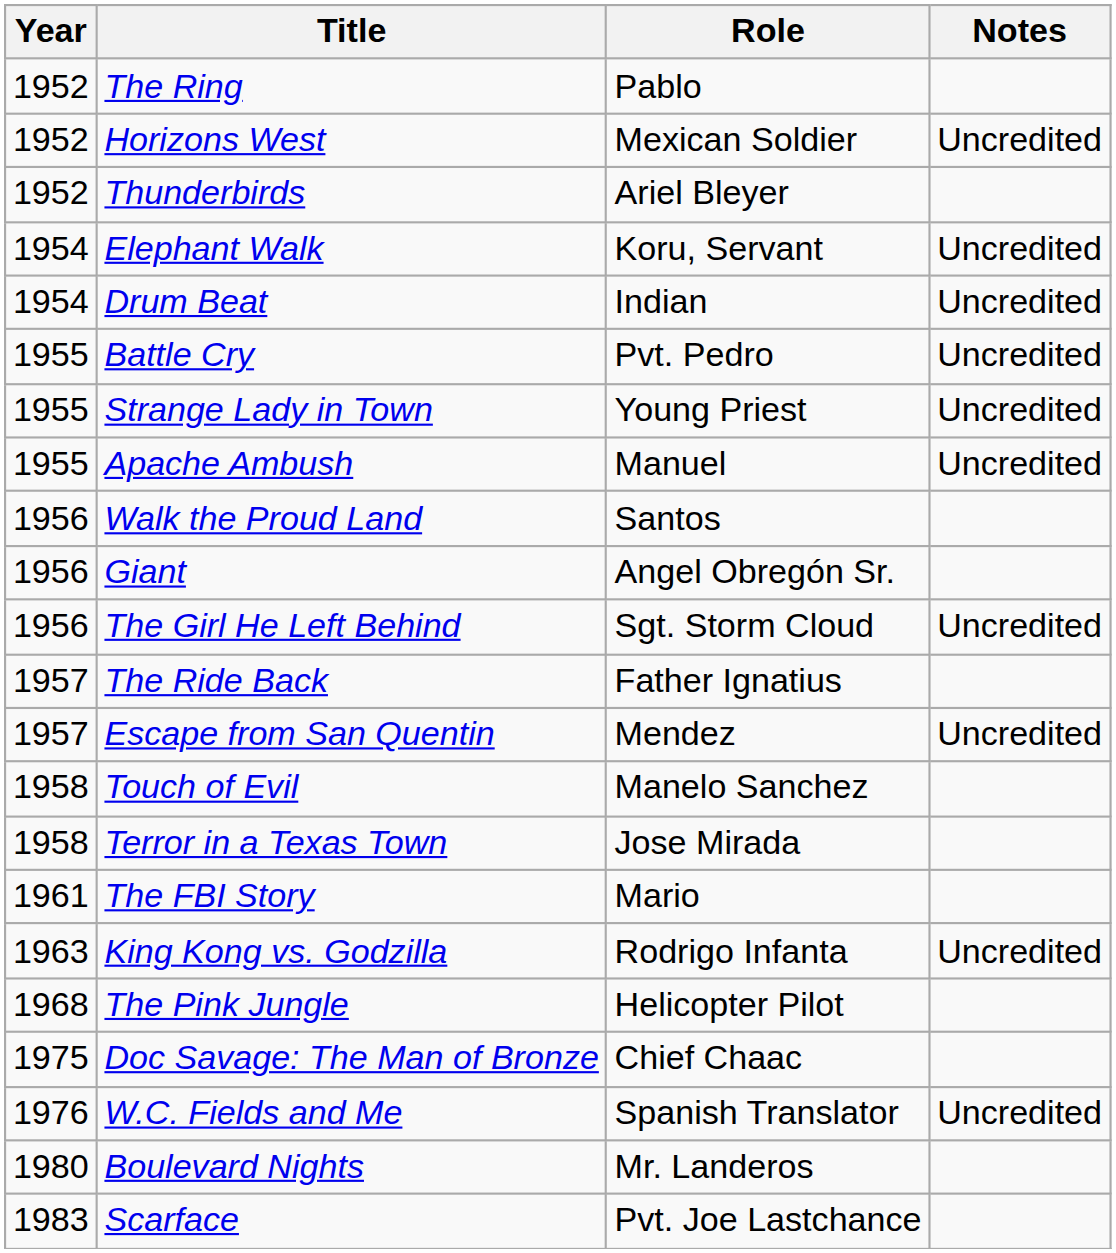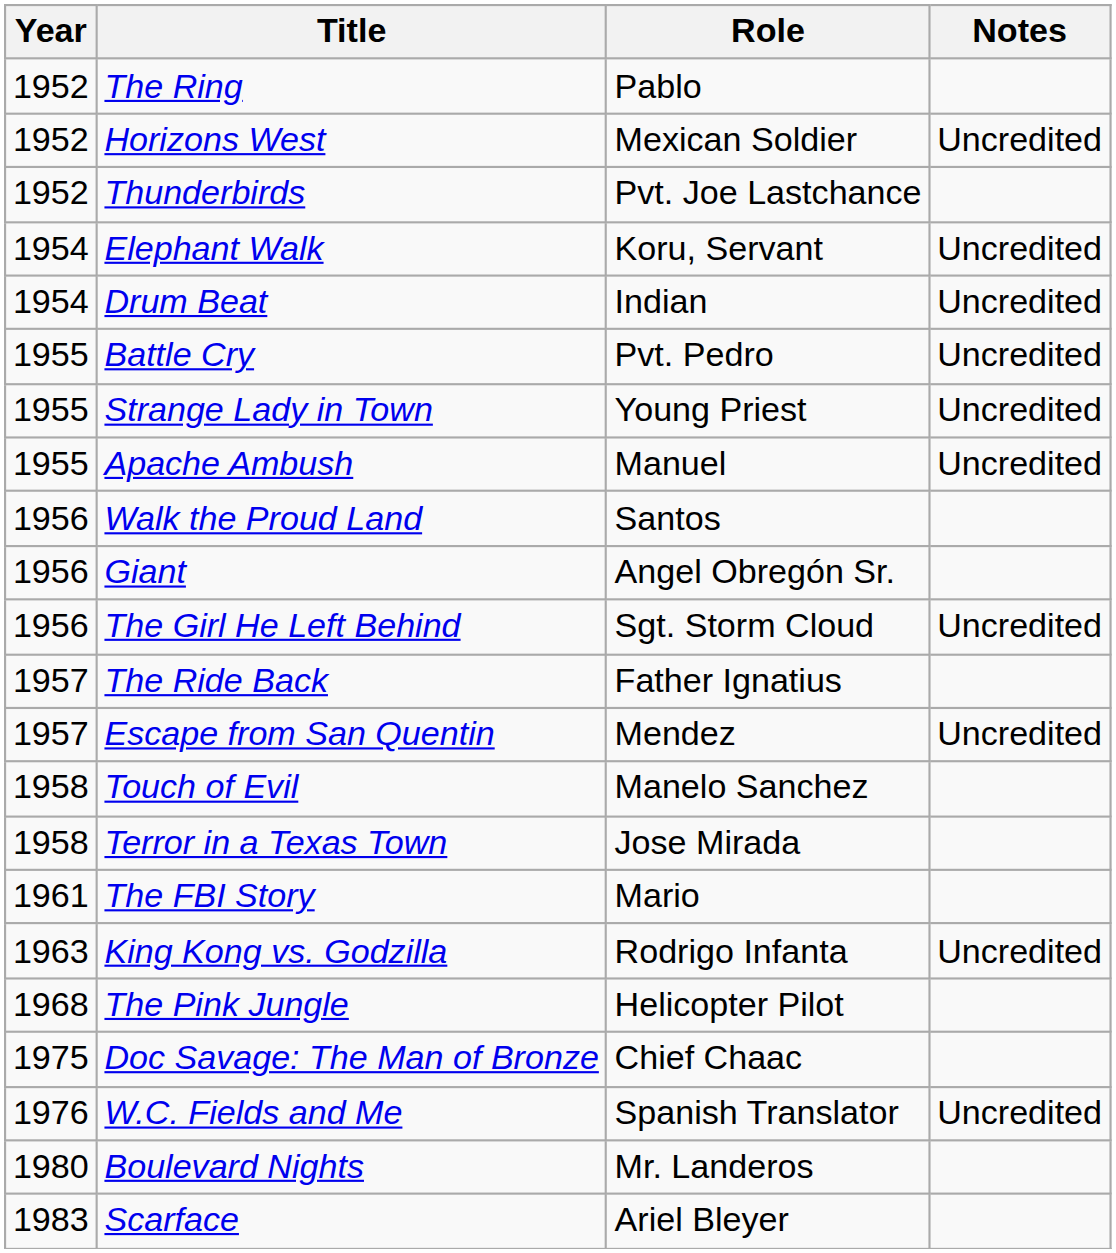 <table class="wikitable">
 <tr>
 <th>Year</th>
 <th>Title</th>
 <th>Role</th>
 <th>Notes</th>
 </tr>
 <tr>
 <td>1952</td>
 <td><em><a href='#'>The Ring</a></em></td>
 <td>Pablo</td>
 <td></td>
 </tr>
 <tr>
 <td>1952</td>
 <td><em><a href='#'>Horizons West</a></em></td>
 <td>Mexican Soldier</td>
 <td>Uncredited</td>
 </tr>
 <tr>
 <td>1952</td>
 <td><em><a href='#'>Thunderbirds</a></em></td>
-<td>Ariel Bleyer</td>
+<td>Pvt. Joe Lastchance</td>
 <td></td>
 </tr>
 <tr>
 <td>1954</td>
 <td><em><a href='#'>Elephant Walk</a></em></td>
 <td>Koru, Servant</td>
 <td>Uncredited</td>
 </tr>
 <tr>
 <td>1954</td>
 <td><em><a href='#'>Drum Beat</a></em></td>
 <td>Indian</td>
 <td>Uncredited</td>
 </tr>
 <tr>
 <td>1955</td>
 <td><em><a href='#'>Battle Cry</a></em></td>
 <td>Pvt. Pedro</td>
 <td>Uncredited</td>
 </tr>
 <tr>
 <td>1955</td>
 <td><em><a href='#'>Strange Lady in Town</a></em></td>
 <td>Young Priest</td>
 <td>Uncredited</td>
 </tr>
 <tr>
 <td>1955</td>
 <td><em><a href='#'>Apache Ambush</a></em></td>
 <td>Manuel</td>
 <td>Uncredited</td>
 </tr>
 <tr>
 <td>1956</td>
 <td><em><a href='#'>Walk the Proud Land</a></em></td>
 <td>Santos</td>
 <td></td>
 </tr>
 <tr>
 <td>1956</td>
 <td><em><a href='#'>Giant</a></em></td>
 <td>Angel Obregón Sr.</td>
 <td></td>
 </tr>
 <tr>
 <td>1956</td>
 <td><em><a href='#'>The Girl He Left Behind</a></em></td>
 <td>Sgt. Storm Cloud</td>
 <td>Uncredited</td>
 </tr>
 <tr>
 <td>1957</td>
 <td><em><a href='#'>The Ride Back</a></em></td>
 <td>Father Ignatius</td>
 <td></td>
 </tr>
 <tr>
 <td>1957</td>
 <td><em><a href='#'>Escape from San Quentin</a></em></td>
 <td>Mendez</td>
 <td>Uncredited</td>
 </tr>
 <tr>
 <td>1958</td>
 <td><em><a href='#'>Touch of Evil</a></em></td>
 <td>Manelo Sanchez</td>
 <td></td>
 </tr>
 <tr>
 <td>1958</td>
 <td><em><a href='#'>Terror in a Texas Town</a></em></td>
 <td>Jose Mirada</td>
 <td></td>
 </tr>
 <tr>
 <td>1961</td>
 <td><em><a href='#'>The FBI Story</a></em></td>
 <td>Mario</td>
 <td></td>
 </tr>
 <tr>
 <td>1963</td>
 <td><em><a href='#'>King Kong vs. Godzilla</a></em></td>
 <td>Rodrigo Infanta</td>
 <td>Uncredited</td>
 </tr>
 <tr>
 <td>1968</td>
 <td><em><a href='#'>The Pink Jungle</a></em></td>
 <td>Helicopter Pilot</td>
 <td></td>
 </tr>
 <tr>
 <td>1975</td>
 <td><em><a href='#'>Doc Savage: The Man of Bronze</a></em></td>
 <td>Chief Chaac</td>
 <td></td>
 </tr>
 <tr>
 <td>1976</td>
 <td><em><a href='#'>W.C. Fields and Me</a></em></td>
 <td>Spanish Translator</td>
 <td>Uncredited</td>
 </tr>
 <tr>
 <td>1980</td>
 <td><em><a href='#'>Boulevard Nights</a></em></td>
 <td>Mr. Landeros</td>
 <td></td>
 </tr>
 <tr>
 <td>1983</td>
 <td><em><a href='#'>Scarface</a></em></td>
-<td>Pvt. Joe Lastchance</td>
+<td>Ariel Bleyer</td>
 <td></td>
 </tr>
 <tr>
 </tr>
 </table>
